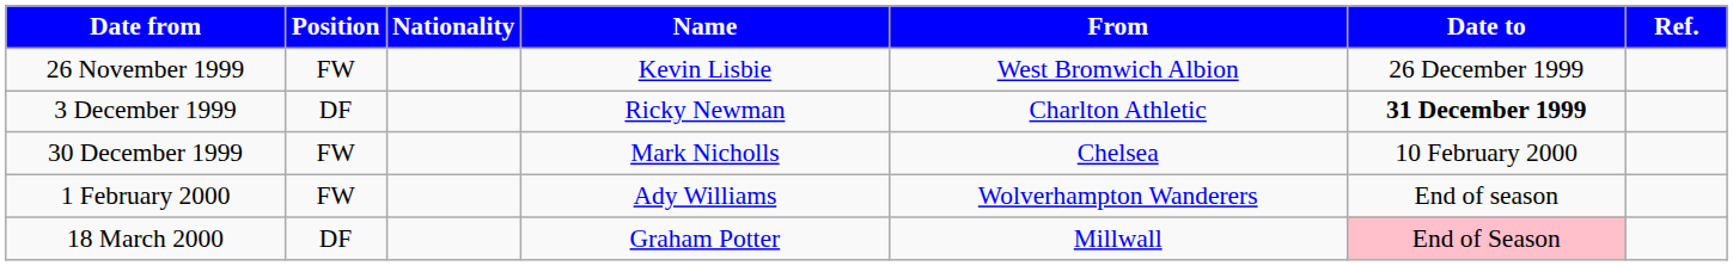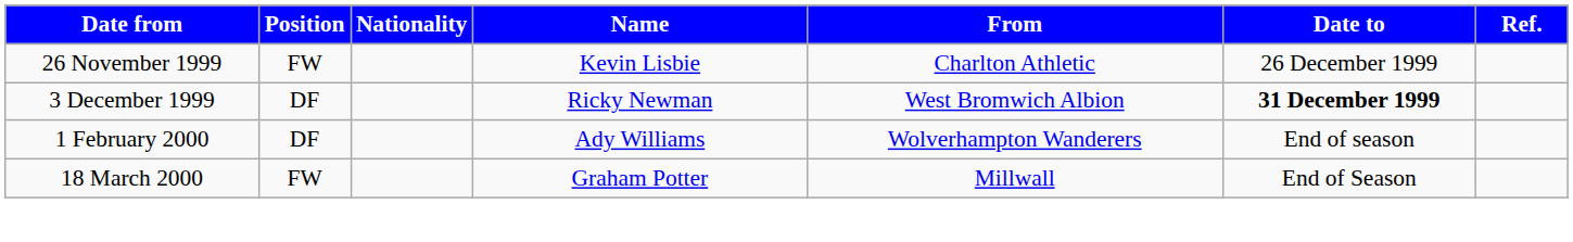 <table class="wikitable"  style="text-align:center; font-size:90%; ">
 <tr>
 <th style="background:#00f; color:white; width:150px;">Date from</th>
 <th style="background:#00f; color:white; width:50px;">Position</th>
 <th style="background:#00f; color:white; width:50px;">Nationality</th>
 <th style="background:#00f; color:white; width:200px;">Name</th>
 <th style="background:#00f; color:white; width:250px;">From</th>
 <th style="background:#00f; color:white; width:150px;">Date to</th>
 <th style="background:#00f; color:white; width:50px;">Ref.</th>
 </tr>
 <tr>
 <td>26 November 1999</td>
 <td>FW</td>
 <td></td>
 <td><a href='#'>Kevin Lisbie</a></td>
-<td><a href='#'>West Bromwich Albion</a></td>
+<td><a href='#'>Charlton Athletic</a></td>
 <td>26 December 1999</td>
 <td></td>
 </tr>
 <tr>
 <td>3 December 1999</td>
 <td>DF</td>
 <td></td>
 <td><a href='#'>Ricky Newman</a></td>
-<td><a href='#'>Charlton Athletic</a></td>
+<td><a href='#'>West Bromwich Albion</a></td>
 <td><strong>31 December 1999</strong></td>
 <td></td>
 </tr>
 <tr>
-<td>30 December 1999</td>
-<td>FW</td>
-<td></td>
-<td><a href='#'>Mark Nicholls</a></td>
-<td><a href='#'>Chelsea</a></td>
-<td>10 February 2000</td>
-<td></td>
-</tr>
-<tr>
 <td>1 February 2000</td>
-<td>FW</td>
+<td>DF</td>
 <td></td>
 <td><a href='#'>Ady Williams</a></td>
 <td><a href='#'>Wolverhampton Wanderers</a></td>
 <td>End of season</td>
 <td></td>
 </tr>
 <tr>
 <td>18 March 2000</td>
-<td>DF</td>
+<td>FW</td>
 <td></td>
 <td><a href='#'>Graham Potter</a></td>
 <td><a href='#'>Millwall</a></td>
-<td style="background: pink;">End of Season</td>
+<td>End of Season</td>
 <td></td>
 </tr>
 </table>
